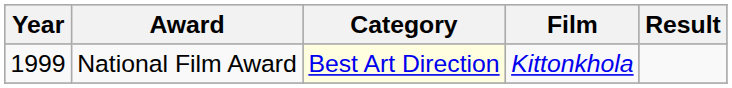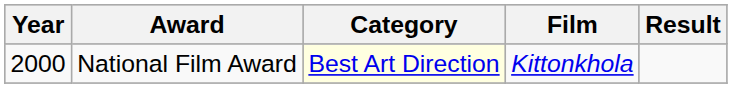 <table class="wikitable" style="font-size: 95%;">
 <tr>
 <th>Year</th>
 <th>Award</th>
 <th>Category</th>
 <th>Film</th>
 <th>Result</th>
 </tr>
 <tr>
-<td>1999</td>
+<td>2000</td>
 <td>National Film Award</td>
 <td style="background: lightyellow;"><a href='#'>Best Art Direction</a></td>
 <td><em><a href='#'>Kittonkhola</a></em></td>
 <td></td>
 </tr>
 </table>
